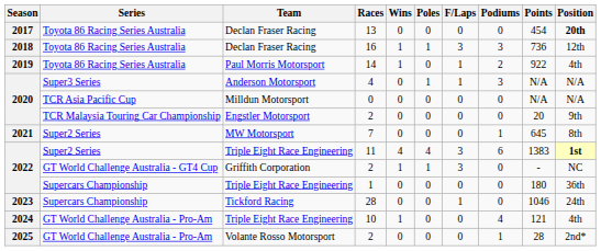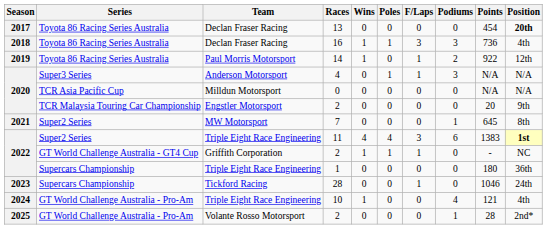 <table class="wikitable" style="font-size: 90%; text-align:center">
 <tr>
 <th>Season</th>
 <th>Series</th>
 <th>Team</th>
 <th>Races</th>
 <th>Wins</th>
 <th>Poles</th>
 <th>F/Laps</th>
 <th>Podiums</th>
 <th>Points</th>
 <th>Position</th>
 </tr>
 <tr>
 <th>2017</th>
 <td align=left><a href='#'>Toyota 86 Racing Series Australia</a></td>
 <td align=left>Declan Fraser Racing</td>
 <td>13</td>
 <td>0</td>
 <td>0</td>
 <td>0</td>
 <td>0</td>
 <td>454</td>
 <td><strong>20th</strong></td>
 </tr>
 <tr>
 <th>2018</th>
 <td align=left><a href='#'>Toyota 86 Racing Series Australia</a></td>
 <td align=left>Declan Fraser Racing</td>
 <td>16</td>
 <td>1</td>
 <td>1</td>
 <td>3</td>
 <td>3</td>
 <td>736</td>
-<td>12th</td>
+<td>4th</td>
 </tr>
 <tr>
 <th>2019</th>
 <td align=left><a href='#'>Toyota 86 Racing Series Australia</a></td>
 <td align=left><a href='#'>Paul Morris Motorsport</a></td>
 <td>14</td>
 <td>1</td>
 <td>0</td>
 <td>1</td>
 <td>2</td>
 <td>922</td>
-<td>4th</td>
+<td>12th</td>
 </tr>
 <tr>
 <th rowspan=3>2020</th>
 <td align=left><a href='#'>Super3 Series</a></td>
 <td align=left><a href='#'>Anderson Motorsport</a></td>
 <td>4</td>
 <td>0</td>
 <td>1</td>
 <td>1</td>
 <td>3</td>
 <td>N/A</td>
 <td>N/A</td>
 </tr>
 <tr>
 <td align=left><a href='#'>TCR Asia Pacific Cup</a></td>
 <td align=left>Milldun Motorsport</td>
 <td>0</td>
 <td>0</td>
 <td>0</td>
 <td>0</td>
 <td>0</td>
 <td>N/A</td>
 <td>N/A</td>
 </tr>
 <tr>
 <td align=left><a href='#'>TCR Malaysia Touring Car Championship</a></td>
 <td align=left><a href='#'>Engstler Motorsport</a></td>
 <td>2</td>
 <td>0</td>
 <td>0</td>
 <td>0</td>
 <td>0</td>
 <td>20</td>
 <td>9th</td>
 </tr>
 <tr>
 <th>2021</th>
 <td align=left><a href='#'>Super2 Series</a></td>
 <td align=left><a href='#'>MW Motorsport</a></td>
 <td>7</td>
 <td>0</td>
 <td>0</td>
 <td>0</td>
 <td>1</td>
 <td>645</td>
 <td>8th</td>
 </tr>
 <tr>
 <th rowspan="3">2022</th>
 <td align=left><a href='#'>Super2 Series</a></td>
 <td align=left><a href='#'>Triple Eight Race Engineering</a></td>
 <td>11</td>
 <td>4</td>
 <td>4</td>
 <td>3</td>
 <td>6</td>
 <td>1383</td>
 <td style="background: #ffffbf"><strong>1st</strong></td>
 </tr>
 <tr>
 <td align=left><a href='#'>GT World Challenge Australia - GT4 Cup</a></td>
 <td align=left>Griffith Corporation</td>
 <td>2</td>
 <td>1</td>
 <td>1</td>
-<td>3</td>
+<td>1</td>
 <td>0</td>
 <td>-</td>
 <td>NC</td>
 </tr>
 <tr>
 <td align=left><a href='#'>Supercars Championship</a></td>
 <td align=left><a href='#'>Triple Eight Race Engineering</a></td>
 <td>1</td>
 <td>0</td>
 <td>0</td>
 <td>0</td>
 <td>0</td>
 <td>180</td>
 <td>36th</td>
 </tr>
 <tr>
 <th>2023</th>
 <td align=left><a href='#'>Supercars Championship</a></td>
 <td align=left><a href='#'>Tickford Racing</a></td>
 <td>28</td>
 <td>0</td>
 <td>0</td>
 <td>1</td>
 <td>0</td>
 <td>1046</td>
 <td>24th</td>
 </tr>
 <tr>
 <th>2024</th>
 <td align=left><a href='#'>GT World Challenge Australia - Pro-Am</a></td>
 <td align=left><a href='#'>Triple Eight Race Engineering</a></td>
 <td>10</td>
 <td>1</td>
 <td>0</td>
 <td>0</td>
 <td>4</td>
 <td>121</td>
 <td>4th</td>
 </tr>
 <tr>
 <th>2025</th>
 <td align=left><a href='#'>GT World Challenge Australia - Pro-Am</a></td>
 <td align=left>Volante Rosso Motorsport</td>
 <td>2</td>
 <td>0</td>
 <td>0</td>
 <td>0</td>
 <td>1</td>
 <td>28</td>
 <td>2nd*</td>
 </tr>
 </table>
